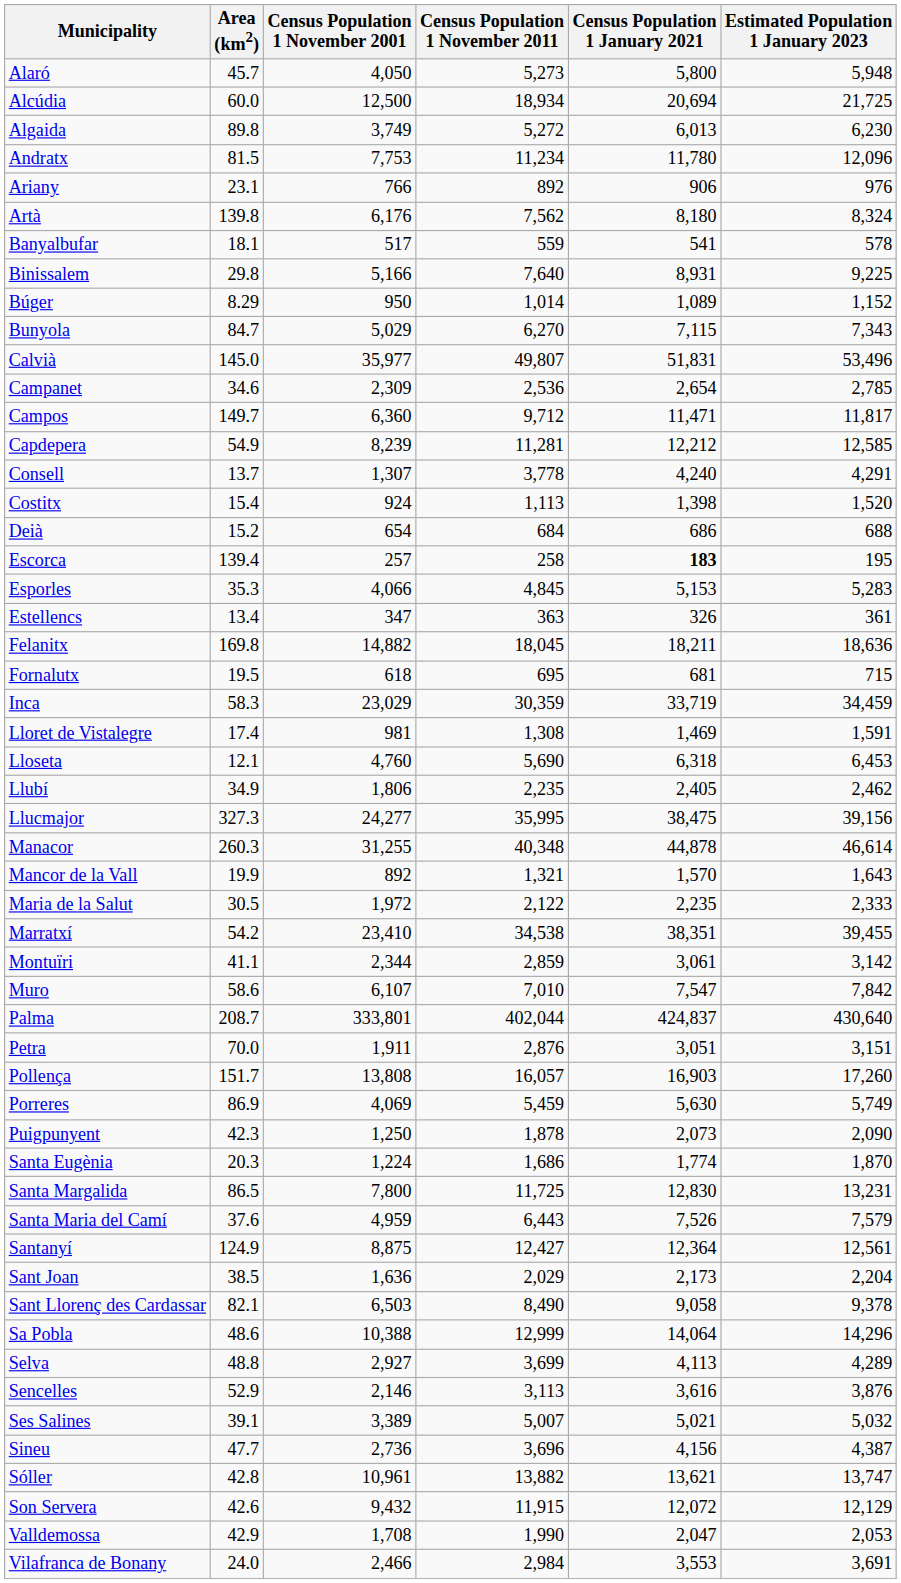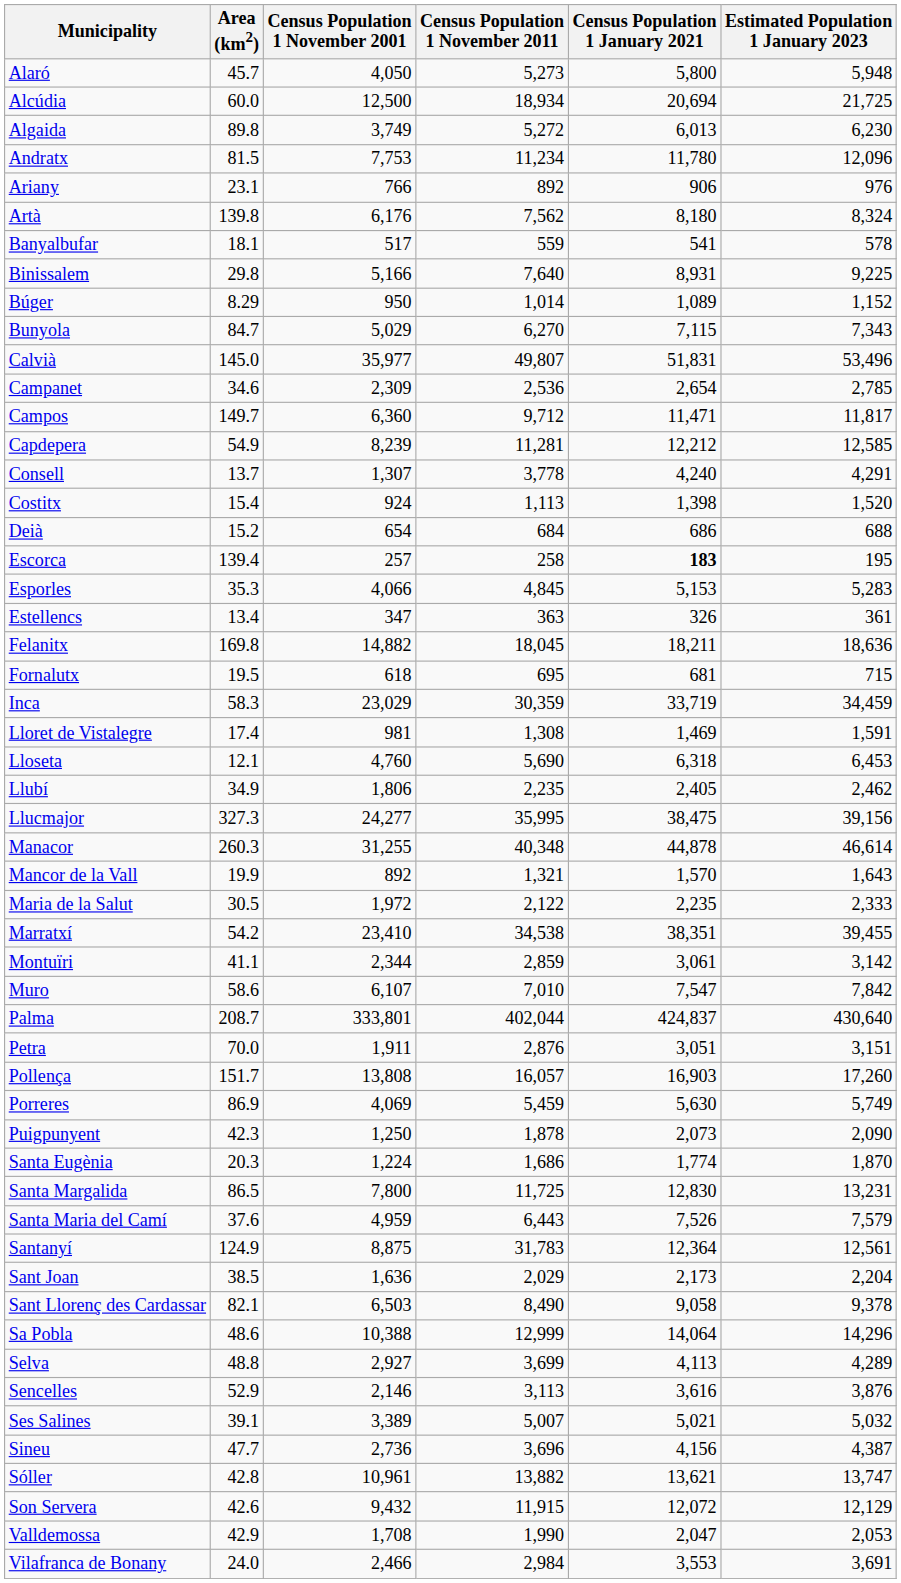 <table class="sortable wikitable">
 <tr>
 <th scope="col">Municipality</th>
 <th scope="col">Area<br> (km<sup>2</sup>)</th>
 <th scope="col">Census Population<br> 1 November 2001</th>
 <th scope="col">Census Population<br> 1 November 2011</th>
 <th scope="col">Census Population<br> 1 January 2021</th>
 <th scope="col">Estimated Population<br> 1 January 2023</th>
 </tr>
 <tr>
 <td><a href='#'>Alaró</a></td>
 <td align="right">45.7</td>
 <td align="right">4,050</td>
 <td align="right">5,273</td>
 <td align="right">5,800</td>
 <td align="right">5,948</td>
 </tr>
 <tr>
 <td><a href='#'>Alcúdia</a></td>
 <td align="right">60.0</td>
 <td align="right">12,500</td>
 <td align="right">18,934</td>
 <td align="right">20,694</td>
 <td align="right">21,725</td>
 </tr>
 <tr>
 <td><a href='#'>Algaida</a></td>
 <td align="right">89.8</td>
 <td align="right">3,749</td>
 <td align="right">5,272</td>
 <td align="right">6,013</td>
 <td align="right">6,230</td>
 </tr>
 <tr>
 <td><a href='#'>Andratx</a></td>
 <td align="right">81.5</td>
 <td align="right">7,753</td>
 <td align="right">11,234</td>
 <td align="right">11,780</td>
 <td align="right">12,096</td>
 </tr>
 <tr>
 <td><a href='#'>Ariany</a></td>
 <td align="right">23.1</td>
 <td align="right">766</td>
 <td align="right">892</td>
 <td align="right">906</td>
 <td align="right">976</td>
 </tr>
 <tr>
 <td><a href='#'>Artà</a></td>
 <td align="right">139.8</td>
 <td align="right">6,176</td>
 <td align="right">7,562</td>
 <td align="right">8,180</td>
 <td align="right">8,324</td>
 </tr>
 <tr>
 <td><a href='#'>Banyalbufar</a></td>
 <td align="right">18.1</td>
 <td align="right">517</td>
 <td align="right">559</td>
 <td align="right">541</td>
 <td align="right">578</td>
 </tr>
 <tr>
 <td><a href='#'>Binissalem</a></td>
 <td align="right">29.8</td>
 <td align="right">5,166</td>
 <td align="right">7,640</td>
 <td align="right">8,931</td>
 <td align="right">9,225</td>
 </tr>
 <tr>
 <td><a href='#'>Búger</a></td>
 <td align="right">8.29</td>
 <td align="right">950</td>
 <td align="right">1,014</td>
 <td align="right">1,089</td>
 <td align="right">1,152</td>
 </tr>
 <tr>
 <td><a href='#'>Bunyola</a></td>
 <td align="right">84.7</td>
 <td align="right">5,029</td>
 <td align="right">6,270</td>
 <td align="right">7,115</td>
 <td align="right">7,343</td>
 </tr>
 <tr>
 <td><a href='#'>Calvià</a></td>
 <td align="right">145.0</td>
 <td align="right">35,977</td>
 <td align="right">49,807</td>
 <td align="right">51,831</td>
 <td align="right">53,496</td>
 </tr>
 <tr>
 <td><a href='#'>Campanet</a></td>
 <td align="right">34.6</td>
 <td align="right">2,309</td>
 <td align="right">2,536</td>
 <td align="right">2,654</td>
 <td align="right">2,785</td>
 </tr>
 <tr>
 <td><a href='#'>Campos</a></td>
 <td align="right">149.7</td>
 <td align="right">6,360</td>
 <td align="right">9,712</td>
 <td align="right">11,471</td>
 <td align="right">11,817</td>
 </tr>
 <tr>
 <td><a href='#'>Capdepera</a></td>
 <td align="right">54.9</td>
 <td align="right">8,239</td>
 <td align="right">11,281</td>
 <td align="right">12,212</td>
 <td align="right">12,585</td>
 </tr>
 <tr>
 <td><a href='#'>Consell</a></td>
 <td align="right">13.7</td>
 <td align="right">1,307</td>
 <td align="right">3,778</td>
 <td align="right">4,240</td>
 <td align="right">4,291</td>
 </tr>
 <tr>
 <td><a href='#'>Costitx</a></td>
 <td align="right">15.4</td>
 <td align="right">924</td>
 <td align="right">1,113</td>
 <td align="right">1,398</td>
 <td align="right">1,520</td>
 </tr>
 <tr>
 <td><a href='#'>Deià</a></td>
 <td align="right">15.2</td>
 <td align="right">654</td>
 <td align="right">684</td>
 <td align="right">686</td>
 <td align="right">688</td>
 </tr>
 <tr>
 <td><a href='#'>Escorca</a></td>
 <td align="right">139.4</td>
 <td align="right">257</td>
 <td align="right">258</td>
 <td align="right"><strong>183</strong></td>
 <td align="right">195</td>
 </tr>
 <tr>
 <td><a href='#'>Esporles</a></td>
 <td align="right">35.3</td>
 <td align="right">4,066</td>
 <td align="right">4,845</td>
 <td align="right">5,153</td>
 <td align="right">5,283</td>
 </tr>
 <tr>
 <td><a href='#'>Estellencs</a></td>
 <td align="right">13.4</td>
 <td align="right">347</td>
 <td align="right">363</td>
 <td align="right">326</td>
 <td align="right">361</td>
 </tr>
 <tr>
 <td><a href='#'>Felanitx</a></td>
 <td align="right">169.8</td>
 <td align="right">14,882</td>
 <td align="right">18,045</td>
 <td align="right">18,211</td>
 <td align="right">18,636</td>
 </tr>
 <tr>
 <td><a href='#'>Fornalutx</a></td>
 <td align="right">19.5</td>
 <td align="right">618</td>
 <td align="right">695</td>
 <td align="right">681</td>
 <td align="right">715</td>
 </tr>
 <tr>
 <td><a href='#'>Inca</a></td>
 <td align="right">58.3</td>
 <td align="right">23,029</td>
 <td align="right">30,359</td>
 <td align="right">33,719</td>
 <td align="right">34,459</td>
 </tr>
 <tr>
 <td><a href='#'>Lloret de Vistalegre</a></td>
 <td align="right">17.4</td>
 <td align="right">981</td>
 <td align="right">1,308</td>
 <td align="right">1,469</td>
 <td align="right">1,591</td>
 </tr>
 <tr>
 <td><a href='#'>Lloseta</a></td>
 <td align="right">12.1</td>
 <td align="right">4,760</td>
 <td align="right">5,690</td>
 <td align="right">6,318</td>
 <td align="right">6,453</td>
 </tr>
 <tr>
 <td><a href='#'>Llubí</a></td>
 <td align="right">34.9</td>
 <td align="right">1,806</td>
 <td align="right">2,235</td>
 <td align="right">2,405</td>
 <td align="right">2,462</td>
 </tr>
 <tr>
 <td><a href='#'>Llucmajor</a></td>
 <td align="right">327.3</td>
 <td align="right">24,277</td>
 <td align="right">35,995</td>
 <td align="right">38,475</td>
 <td align="right">39,156</td>
 </tr>
 <tr>
 <td><a href='#'>Manacor</a></td>
 <td align="right">260.3</td>
 <td align="right">31,255</td>
 <td align="right">40,348</td>
 <td align="right">44,878</td>
 <td align="right">46,614</td>
 </tr>
 <tr>
 <td><a href='#'>Mancor de la Vall</a></td>
 <td align="right">19.9</td>
 <td align="right">892</td>
 <td align="right">1,321</td>
 <td align="right">1,570</td>
 <td align="right">1,643</td>
 </tr>
 <tr>
 <td><a href='#'>Maria de la Salut</a></td>
 <td align="right">30.5</td>
 <td align="right">1,972</td>
 <td align="right">2,122</td>
 <td align="right">2,235</td>
 <td align="right">2,333</td>
 </tr>
 <tr>
 <td><a href='#'>Marratxí</a></td>
 <td align="right">54.2</td>
 <td align="right">23,410</td>
 <td align="right">34,538</td>
 <td align="right">38,351</td>
 <td align="right">39,455</td>
 </tr>
 <tr>
 <td><a href='#'>Montuïri</a></td>
 <td align="right">41.1</td>
 <td align="right">2,344</td>
 <td align="right">2,859</td>
 <td align="right">3,061</td>
 <td align="right">3,142</td>
 </tr>
 <tr>
 <td><a href='#'>Muro</a></td>
 <td align="right">58.6</td>
 <td align="right">6,107</td>
 <td align="right">7,010</td>
 <td align="right">7,547</td>
 <td align="right">7,842</td>
 </tr>
 <tr>
 <td><a href='#'>Palma</a></td>
 <td align="right">208.7</td>
 <td align="right">333,801</td>
 <td align="right">402,044</td>
 <td align="right">424,837</td>
 <td align="right">430,640</td>
 </tr>
 <tr>
 <td><a href='#'>Petra</a></td>
 <td align="right">70.0</td>
 <td align="right">1,911</td>
 <td align="right">2,876</td>
 <td align="right">3,051</td>
 <td align="right">3,151</td>
 </tr>
 <tr>
 <td><a href='#'>Pollença</a></td>
 <td align="right">151.7</td>
 <td align="right">13,808</td>
 <td align="right">16,057</td>
 <td align="right">16,903</td>
 <td align="right">17,260</td>
 </tr>
 <tr>
 <td><a href='#'>Porreres</a></td>
 <td align="right">86.9</td>
 <td align="right">4,069</td>
 <td align="right">5,459</td>
 <td align="right">5,630</td>
 <td align="right">5,749</td>
 </tr>
 <tr>
 <td><a href='#'>Puigpunyent</a></td>
 <td align="right">42.3</td>
 <td align="right">1,250</td>
 <td align="right">1,878</td>
 <td align="right">2,073</td>
 <td align="right">2,090</td>
 </tr>
 <tr>
 <td><a href='#'>Santa Eugènia</a></td>
 <td align="right">20.3</td>
 <td align="right">1,224</td>
 <td align="right">1,686</td>
 <td align="right">1,774</td>
 <td align="right">1,870</td>
 </tr>
 <tr>
 <td><a href='#'>Santa Margalida</a></td>
 <td align="right">86.5</td>
 <td align="right">7,800</td>
 <td align="right">11,725</td>
 <td align="right">12,830</td>
 <td align="right">13,231</td>
 </tr>
 <tr>
 <td><a href='#'>Santa Maria del Camí</a></td>
 <td align="right">37.6</td>
 <td align="right">4,959</td>
 <td align="right">6,443</td>
 <td align="right">7,526</td>
 <td align="right">7,579</td>
 </tr>
 <tr>
 <td><a href='#'>Santanyí</a></td>
 <td align="right">124.9</td>
 <td align="right">8,875</td>
-<td align="right">12,427</td>
+<td align="right">31,783</td>
 <td align="right">12,364</td>
 <td align="right">12,561</td>
 </tr>
 <tr>
 <td><a href='#'>Sant Joan</a></td>
 <td align="right">38.5</td>
 <td align="right">1,636</td>
 <td align="right">2,029</td>
 <td align="right">2,173</td>
 <td align="right">2,204</td>
 </tr>
 <tr>
 <td><a href='#'>Sant Llorenç des Cardassar</a></td>
 <td align="right">82.1</td>
 <td align="right">6,503</td>
 <td align="right">8,490</td>
 <td align="right">9,058</td>
 <td align="right">9,378</td>
 </tr>
 <tr>
 <td><a href='#'>Sa Pobla</a></td>
 <td align="right">48.6</td>
 <td align="right">10,388</td>
 <td align="right">12,999</td>
 <td align="right">14,064</td>
 <td align="right">14,296</td>
 </tr>
 <tr>
 <td><a href='#'>Selva</a></td>
 <td align="right">48.8</td>
 <td align="right">2,927</td>
 <td align="right">3,699</td>
 <td align="right">4,113</td>
 <td align="right">4,289</td>
 </tr>
 <tr>
 <td><a href='#'>Sencelles</a></td>
 <td align="right">52.9</td>
 <td align="right">2,146</td>
 <td align="right">3,113</td>
 <td align="right">3,616</td>
 <td align="right">3,876</td>
 </tr>
 <tr>
 <td><a href='#'>Ses Salines</a></td>
 <td align="right">39.1</td>
 <td align="right">3,389</td>
 <td align="right">5,007</td>
 <td align="right">5,021</td>
 <td align="right">5,032</td>
 </tr>
 <tr>
 <td><a href='#'>Sineu</a></td>
 <td align="right">47.7</td>
 <td align="right">2,736</td>
 <td align="right">3,696</td>
 <td align="right">4,156</td>
 <td align="right">4,387</td>
 </tr>
 <tr>
 <td><a href='#'>Sóller</a></td>
 <td align="right">42.8</td>
 <td align="right">10,961</td>
 <td align="right">13,882</td>
 <td align="right">13,621</td>
 <td align="right">13,747</td>
 </tr>
 <tr>
 <td><a href='#'>Son Servera</a></td>
 <td align="right">42.6</td>
 <td align="right">9,432</td>
 <td align="right">11,915</td>
 <td align="right">12,072</td>
 <td align="right">12,129</td>
 </tr>
 <tr>
 <td><a href='#'>Valldemossa</a></td>
 <td align="right">42.9</td>
 <td align="right">1,708</td>
 <td align="right">1,990</td>
 <td align="right">2,047</td>
 <td align="right">2,053</td>
 </tr>
 <tr>
 <td><a href='#'>Vilafranca de Bonany</a></td>
 <td align="right">24.0</td>
 <td align="right">2,466</td>
 <td align="right">2,984</td>
 <td align="right">3,553</td>
 <td align="right">3,691</td>
 </tr>
 </table>
